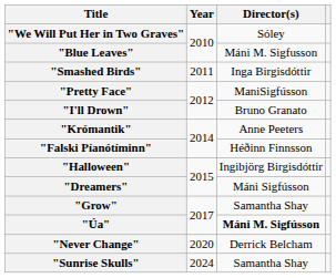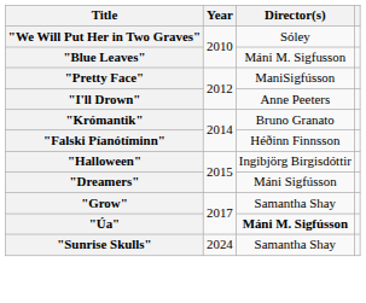 <table class="wikitable plain-row-headers" style="text-align:center;">
 <tr>
 <th scope="col">Title</th>
 <th scope="col">Year</th>
 <th scope="col">Director(s)</th>
 <th scope="col"></th>
 </tr>
 <tr>
 <th scope="row">"We Will Put Her in Two Graves"</th>
 <td rowspan="2">2010</td>
 <td>Sóley</td>
 <td></td>
 </tr>
 <tr>
 <th scope="row">"Blue Leaves"</th>
 <td>Máni M. Sigfusson</td>
 <td></td>
 </tr>
 <tr>
-<th scope="row">"Smashed Birds"</th>
-<td>2011</td>
-<td>Inga Birgisdóttir</td>
-<td></td>
-</tr>
-<tr>
 <th scope="row">"Pretty Face"</th>
 <td rowspan="2">2012</td>
 <td>ManiSigfússon</td>
 <td></td>
 </tr>
 <tr>
 <th scope="row">"I'll Drown"</th>
-<td>Bruno Granato</td>
+<td>Anne Peeters</td>
 <td></td>
 </tr>
 <tr>
 <th scope="row">"Krómantik"</th>
 <td rowspan="2">2014</td>
-<td>Anne Peeters</td>
+<td>Bruno Granato</td>
 <td></td>
 </tr>
 <tr>
 <th scope="row">"Falski Píanótíminn"</th>
 <td>Héðinn Finnsson</td>
 <td></td>
 </tr>
 <tr>
 <th scope="row">"Halloween"</th>
 <td rowspan="2">2015</td>
 <td>Ingibjörg Birgisdóttir</td>
 <td></td>
 </tr>
 <tr>
 <th scope="row">"Dreamers"</th>
 <td>Máni Sigfússon</td>
 <td></td>
 </tr>
 <tr>
 <th scope="row">"Grow"</th>
 <td rowspan="2">2017</td>
 <td>Samantha Shay</td>
 <td></td>
 </tr>
 <tr>
 <th scope="row">"Úa"</th>
 <td><strong>Máni M. Sigfússon</strong></td>
 <td></td>
 </tr>
 <tr>
-<th scope="row">"Never Change"</th>
-<td>2020</td>
-<td>Derrick Belcham</td>
-<td></td>
-</tr>
-<tr>
 <th scope="row">"Sunrise Skulls"</th>
 <td>2024</td>
 <td>Samantha Shay</td>
 <td></td>
 </tr>
 </table>
